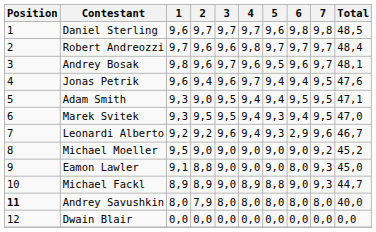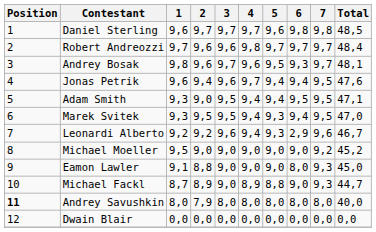 <table class="wikitable">
 <tr>
 <th>Position</th>
 <th>Contestant</th>
 <th>1</th>
 <th>2</th>
 <th>3</th>
 <th>4</th>
 <th>5</th>
 <th>6</th>
 <th>7</th>
 <th>Total</th>
 </tr>
 <tr>
 <td>1</td>
 <td>Daniel Sterling </td>
 <td>9,6</td>
 <td>9,7</td>
 <td>9,7</td>
 <td>9,7</td>
 <td>9,6</td>
 <td>9,8</td>
 <td>9,8</td>
 <td>48,5</td>
 </tr>
 <tr>
 <td>2</td>
 <td>Robert Andreozzi </td>
 <td>9,7</td>
 <td>9,6</td>
 <td>9,6</td>
 <td>9,8</td>
 <td>9,7</td>
 <td>9,7</td>
 <td>9,7</td>
 <td>48,4</td>
 </tr>
 <tr>
 <td>3</td>
 <td>Andrey Bosak </td>
 <td>9,8</td>
 <td>9,6</td>
 <td>9,7</td>
 <td>9,6</td>
 <td>9,5</td>
-<td>9,6</td>
+<td>9,3</td>
 <td>9,7</td>
 <td>48,1</td>
 </tr>
 <tr>
 <td>4</td>
 <td>Jonas Petrik </td>
 <td>9,6</td>
 <td>9,4</td>
 <td>9,6</td>
 <td>9,7</td>
 <td>9,4</td>
 <td>9,4</td>
 <td>9,5</td>
 <td>47,6</td>
 </tr>
 <tr>
 <td>5</td>
 <td>Adam Smith </td>
 <td>9,3</td>
 <td>9,0</td>
 <td>9,5</td>
 <td>9,4</td>
 <td>9,4</td>
 <td>9,5</td>
 <td>9,5</td>
 <td>47,1</td>
 </tr>
 <tr>
 <td>6</td>
 <td>Marek Svitek </td>
 <td>9,3</td>
 <td>9,5</td>
 <td>9,5</td>
 <td>9,4</td>
 <td>9,3</td>
 <td>9,4</td>
 <td>9,5</td>
 <td>47,0</td>
 </tr>
 <tr>
 <td>7</td>
 <td>Leonardi Alberto </td>
 <td>9,2</td>
 <td>9,2</td>
 <td>9,6</td>
 <td>9,4</td>
 <td>9,3</td>
 <td>2,9</td>
 <td>9,6</td>
 <td>46,7</td>
 </tr>
 <tr>
 <td>8</td>
 <td>Michael Moeller </td>
 <td>9,5</td>
 <td>9,0</td>
 <td>9,0</td>
 <td>9,0</td>
 <td>9,0</td>
 <td>9,0</td>
 <td>9,2</td>
 <td>45,2</td>
 </tr>
 <tr>
 <td>9</td>
 <td>Eamon Lawler </td>
 <td>9,1</td>
 <td>8,8</td>
 <td>9,0</td>
 <td>9,0</td>
 <td>9,0</td>
 <td>8,0</td>
 <td>9,3</td>
 <td>45,0</td>
 </tr>
 <tr>
 <td>10</td>
 <td>Michael Fackl </td>
-<td>8,9</td>
+<td>8,7</td>
 <td>8,9</td>
 <td>9,0</td>
 <td>8,9</td>
 <td>8,8</td>
 <td>9,0</td>
 <td>9,3</td>
 <td>44,7</td>
 </tr>
 <tr>
 <td><strong>11</strong></td>
 <td>Andrey Savushkin </td>
 <td>8,0</td>
 <td>7,9</td>
 <td>8,0</td>
 <td>8,0</td>
 <td>8,0</td>
 <td>8,0</td>
 <td>8,0</td>
 <td>40,0</td>
 </tr>
 <tr>
 <td>12</td>
 <td>Dwain Blair </td>
 <td>0,0</td>
 <td>0,0</td>
 <td>0,0</td>
 <td>0,0</td>
 <td>0,0</td>
 <td>0,0</td>
 <td>0,0</td>
 <td>0,0</td>
 </tr>
 <tr>
 </tr>
 </table>
